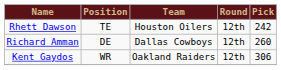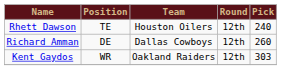 <table class="wikitable" style="text-align: center;">
 <tr>
 <th style="background:#5a1118; color:#d3b787;">Name</th>
 <th style="background:#5a1118; color:#d3b787;">Position</th>
 <th style="background:#5a1118; color:#d3b787;">Team</th>
 <th style="background:#5a1118; color:#d3b787;">Round</th>
 <th style="background:#5a1118; color:#d3b787;">Pick</th>
 </tr>
 <tr>
 <td><a href='#'>Rhett Dawson</a></td>
 <td>TE</td>
 <td>Houston Oilers</td>
 <td>12th</td>
-<td>242</td>
+<td>240</td>
 </tr>
 <tr>
 <td><a href='#'>Richard Amman</a></td>
 <td>DE</td>
 <td>Dallas Cowboys</td>
 <td>12th</td>
 <td>260</td>
 </tr>
 <tr>
 <td><a href='#'>Kent Gaydos</a></td>
 <td>WR</td>
 <td>Oakland Raiders</td>
 <td>12th</td>
-<td>306</td>
+<td>303</td>
 </tr>
 <tr>
 </tr>
 </table>
